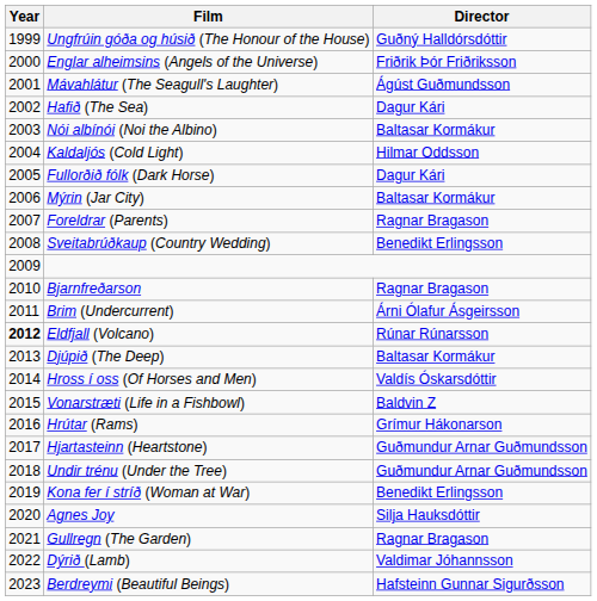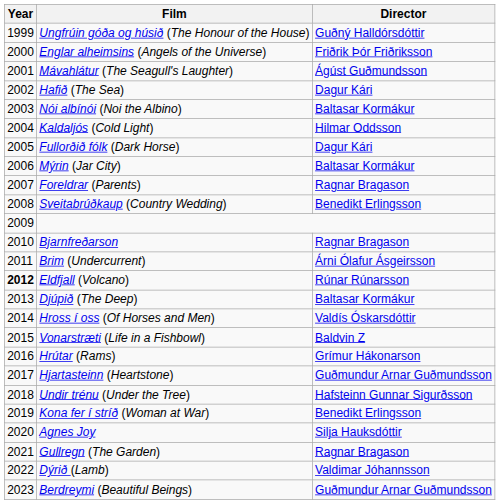 <table class="wikitable">
 <tr>
 <th>Year</th>
 <th>Film</th>
 <th>Director</th>
 </tr>
 <tr>
 <td>1999</td>
 <td><em><a href='#'>Ungfrúin góða og húsið</a></em> (<em>The Honour of the House</em>)</td>
 <td><a href='#'>Guðný Halldórsdóttir</a></td>
 </tr>
 <tr>
 <td>2000</td>
 <td><a href='#'><em>Englar alheimsins</em></a> (<em>Angels of the Universe</em>)</td>
 <td><a href='#'>Friðrik Þór Friðriksson</a></td>
 </tr>
 <tr>
 <td>2001</td>
 <td><em><a href='#'>Mávahlátur</a></em> (<em>The Seagull's Laughter</em>)</td>
 <td><a href='#'>Ágúst Guðmundsson</a></td>
 </tr>
 <tr>
 <td>2002</td>
 <td><a href='#'><em>Hafið</em></a> (<em>The Sea</em>)</td>
 <td><a href='#'>Dagur Kári</a></td>
 </tr>
 <tr>
 <td>2003</td>
 <td><a href='#'><em>Nói albínói</em></a> (<em>Noi the Albino</em>)</td>
 <td><a href='#'>Baltasar Kormákur</a></td>
 </tr>
 <tr>
 <td>2004</td>
 <td><em><a href='#'>Kaldaljós</a></em> (<em>Cold Light</em>)</td>
 <td><a href='#'>Hilmar Oddsson</a></td>
 </tr>
 <tr>
 <td>2005</td>
 <td><a href='#'><em>Fullorðið fólk</em></a> (<em>Dark Horse</em>)</td>
 <td><a href='#'>Dagur Kári</a></td>
 </tr>
 <tr>
 <td>2006</td>
 <td><a href='#'><em>Mýrin</em></a> (<em>Jar City</em>)</td>
 <td><a href='#'>Baltasar Kormákur</a></td>
 </tr>
 <tr>
 <td>2007</td>
 <td><em><a href='#'>Foreldrar</a></em> (<em>Parents</em>)</td>
 <td><a href='#'>Ragnar Bragason</a></td>
 </tr>
 <tr>
 <td>2008</td>
 <td><a href='#'><em>Sveitabrúðkaup</em></a> (<em>Country Wedding</em>)</td>
 <td><a href='#'>Benedikt Erlingsson</a></td>
 </tr>
 <tr>
 <td>2009</td>
 </tr>
 <tr>
 <td>2010</td>
 <td><a href='#'><em>Bjarnfreðarson</em></a></td>
 <td><a href='#'>Ragnar Bragason</a></td>
 </tr>
 <tr>
 <td>2011</td>
 <td><a href='#'><em>Brim</em></a> (<em>Undercurrent</em>)</td>
 <td><a href='#'>Árni Ólafur Ásgeirsson</a></td>
 </tr>
 <tr>
 <td><strong>2012</strong></td>
 <td><em><a href='#'>Eldfjall</a></em> (<em>Volcano</em>)</td>
 <td><a href='#'>Rúnar Rúnarsson</a></td>
 </tr>
 <tr>
 <td>2013</td>
 <td><em><a href='#'>Djúpið</a></em> (<em>The Deep</em>)</td>
 <td><a href='#'>Baltasar Kormákur</a></td>
 </tr>
 <tr>
 <td>2014</td>
 <td><em><a href='#'>Hross í oss</a></em> (<em>Of Horses and Men</em>)</td>
 <td><a href='#'>Valdís Óskarsdóttir</a></td>
 </tr>
 <tr>
 <td>2015</td>
 <td><a href='#'><em>Vonarstræti</em></a> (<em>Life in a Fishbowl</em>)</td>
 <td><a href='#'>Baldvin Z</a></td>
 </tr>
 <tr>
 <td>2016</td>
 <td><a href='#'><em>Hrútar</em></a> (<em>Rams</em>)</td>
 <td><a href='#'>Grímur Hákonarson</a></td>
 </tr>
 <tr>
 <td>2017</td>
 <td><a href='#'><em>Hjartasteinn</em></a> (<em>Heartstone</em>)</td>
 <td><a href='#'>Guðmundur Arnar Guðmundsson</a></td>
 </tr>
 <tr>
 <td>2018</td>
 <td><a href='#'><em>Undir trénu</em></a> (<em>Under the Tree</em>)</td>
-<td><a href='#'>Guðmundur Arnar Guðmundsson</a></td>
+<td><a href='#'>Hafsteinn Gunnar Sigurðsson</a></td>
 </tr>
 <tr>
 <td>2019</td>
 <td><a href='#'><em>Kona fer í stríð</em></a> (<em>Woman at War</em>)</td>
 <td><a href='#'>Benedikt Erlingsson</a></td>
 </tr>
 <tr>
 <td>2020</td>
 <td><em><a href='#'>Agnes Joy</a></em></td>
 <td><a href='#'>Silja Hauksdóttir</a></td>
 </tr>
 <tr>
 <td>2021</td>
 <td><a href='#'><em>Gullregn</em></a> (<em>The Garden</em>)</td>
 <td><a href='#'>Ragnar Bragason</a></td>
 </tr>
 <tr>
 <td>2022</td>
 <td><a href='#'><em> Dýrið </em></a> (<em>Lamb</em>)</td>
 <td><a href='#'>Valdimar Jóhannsson</a></td>
 </tr>
 <tr>
 <td>2023</td>
 <td><a href='#'><em>Berdreymi</em></a> (<em>Beautiful Beings</em>)</td>
-<td><a href='#'>Hafsteinn Gunnar Sigurðsson</a></td>
+<td><a href='#'>Guðmundur Arnar Guðmundsson</a></td>
 </tr>
 </table>
